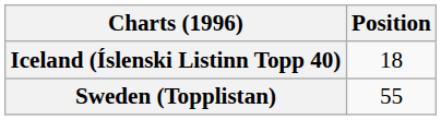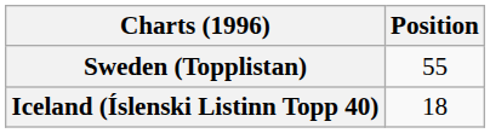 <table class="wikitable plainrowheaders" style="text-align:center">
 <tr>
 <th>Charts (1996)</th>
 <th>Position</th>
 </tr>
 <tr>
+<th scope="row">Sweden (Topplistan)</th>
+<td>55</td>
+</tr>
+<tr>
 <th scope="row">Iceland (Íslenski Listinn Topp 40)</th>
 <td>18</td>
 </tr>
-<tr>
-<th scope="row">Sweden (Topplistan)</th>
-<td>55</td>
-</tr>
 </table>
